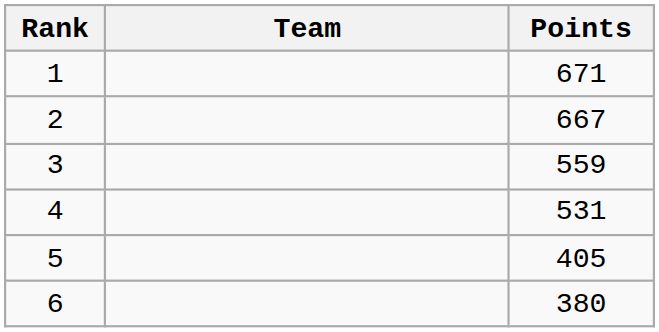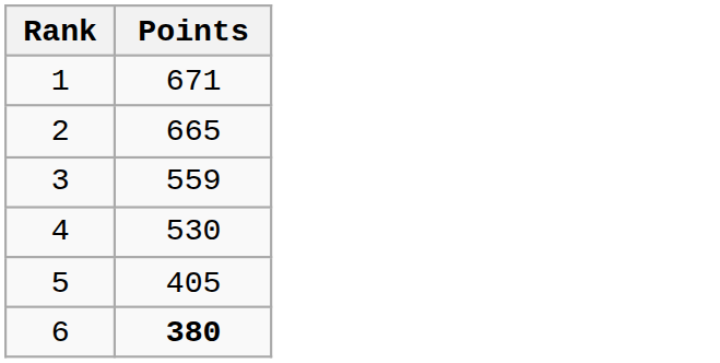 <table class="wikitable" style="text-align:center;">
 <tr>
 <th width=40>Rank</th>
-<th width=180>Team</th>
 <th width=60>Points</th>
 </tr>
 <tr>
 <td>1</td>
-<td align=left></td>
 <td>671</td>
 </tr>
 <tr>
 <td>2</td>
-<td align=left></td>
-<td>667</td>
+<td>665</td>
 </tr>
 <tr>
 <td>3</td>
-<td align=left></td>
 <td>559</td>
 </tr>
 <tr>
 <td>4</td>
-<td align=left></td>
-<td>531</td>
+<td>530</td>
 </tr>
 <tr>
 <td>5</td>
-<td align=left></td>
 <td>405</td>
 </tr>
 <tr>
 <td>6</td>
-<td align=left></td>
-<td>380</td>
+<td><strong>380</strong></td>
 </tr>
 </table>
